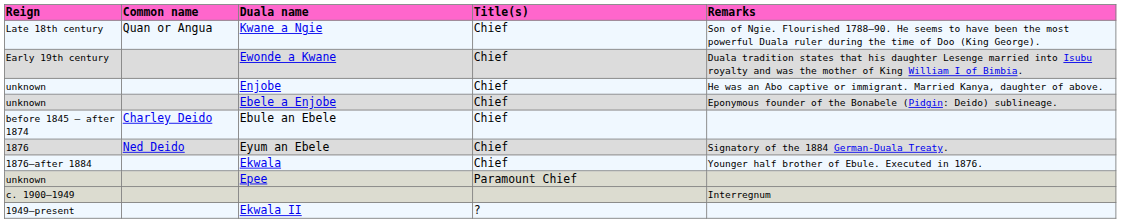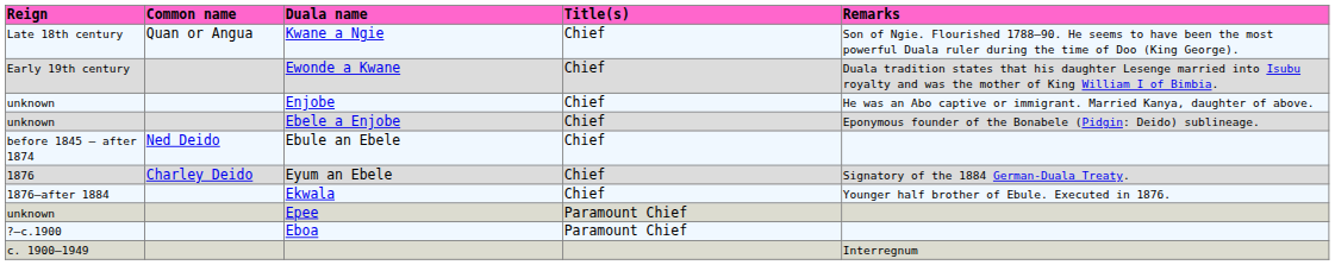 <table border=1 style="border-collapse: collapse">
 <tr align=left bgcolor="#FF66CC">
 <th width="10%">Reign</th>
 <th width="10%">Common name</th>
 <th width="20%">Duala name</th>
 <th width="20%">Title(s)</th>
 <th width="35%">Remarks</th>
 </tr>
 <tr valign=top bgcolor="#F0F8FF">
 <td><small>Late 18th century</small></td>
 <td>Quan or Angua</td>
 <td><a href='#'>Kwane a Ngie</a></td>
 <td>Chief</td>
 <td><small>Son of Ngie. Flourished 1788–90. He seems to have been the most powerful Duala ruler during the time of Doo (King George).</small></td>
 </tr>
 <tr valign=top bgcolor="#DCDCDC">
 <td><small>Early 19th century</small></td>
 <td></td>
 <td><a href='#'>Ewonde a Kwane</a></td>
 <td>Chief</td>
 <td><small>Duala tradition states that his daughter Lesenge married into <a href='#'>Isubu</a> royalty and was the mother of King <a href='#'>William I of Bimbia</a>.</small></td>
 </tr>
 <tr valign=top bgcolor="#F0F8FF">
 <td><small>unknown</small></td>
 <td></td>
 <td><a href='#'>Enjobe</a></td>
 <td>Chief</td>
 <td><small>He was an Abo captive or immigrant. Married Kanya, daughter of above.</small></td>
 </tr>
 <tr valign=top bgcolor="#DCDCDC">
 <td><small>unknown</small></td>
 <td></td>
 <td><a href='#'>Ebele a Enjobe</a></td>
 <td>Chief</td>
 <td><small>Eponymous founder of the Bonabele (<a href='#'>Pidgin</a>: Deido) sublineage.</small></td>
 </tr>
 <tr valign=top bgcolor="#F0F8FF">
 <td><small>before 1845 – after 1874</small></td>
-<td><a href='#'>Charley Deido</a></td>
+<td><a href='#'>Ned Deido</a></td>
 <td>Ebule an Ebele</td>
 <td>Chief</td>
 <td></td>
 </tr>
 <tr valign=top bgcolor="#DCDCDC">
 <td><small>1876</small></td>
-<td><a href='#'>Ned Deido</a></td>
+<td><a href='#'>Charley Deido</a></td>
 <td>Eyum an Ebele</td>
 <td>Chief</td>
 <td><small>Signatory of the 1884 <a href='#'>German-Duala Treaty</a>.</small></td>
 </tr>
 <tr valign=top bgcolor="#F0F8FF">
 <td><small>1876–after 1884</small></td>
 <td></td>
 <td><a href='#'>Ekwala</a></td>
 <td>Chief</td>
 <td><small>Younger half brother of Ebule. Executed in 1876.</small></td>
 </tr>
 <tr valign=top bgcolor="#DCDCD">
 <td><small>unknown</small></td>
 <td></td>
 <td><a href='#'>Epee</a></td>
 <td>Paramount Chief</td>
 <td></td>
 </tr>
+<tr valign=top bgcolor="#F0F8FF">
+<td><small>?–c.1900</small></td>
+<td></td>
+<td><a href='#'>Eboa</a></td>
+<td>Paramount Chief</td>
+<td></td>
+</tr>
 <tr valign=top bgcolor="#DCDCD">
 <td><small>c. 1900–1949</small></td>
 <td></td>
 <td></td>
 <td></td>
 <td><small>Interregnum</small></td>
 </tr>
-<tr valign=top bgcolor="#F0F8FF">
-<td><small>1949–present</small></td>
-<td></td>
-<td><a href='#'>Ekwala II</a></td>
-<td>?</td>
-<td></td>
-</tr>
 </table>
